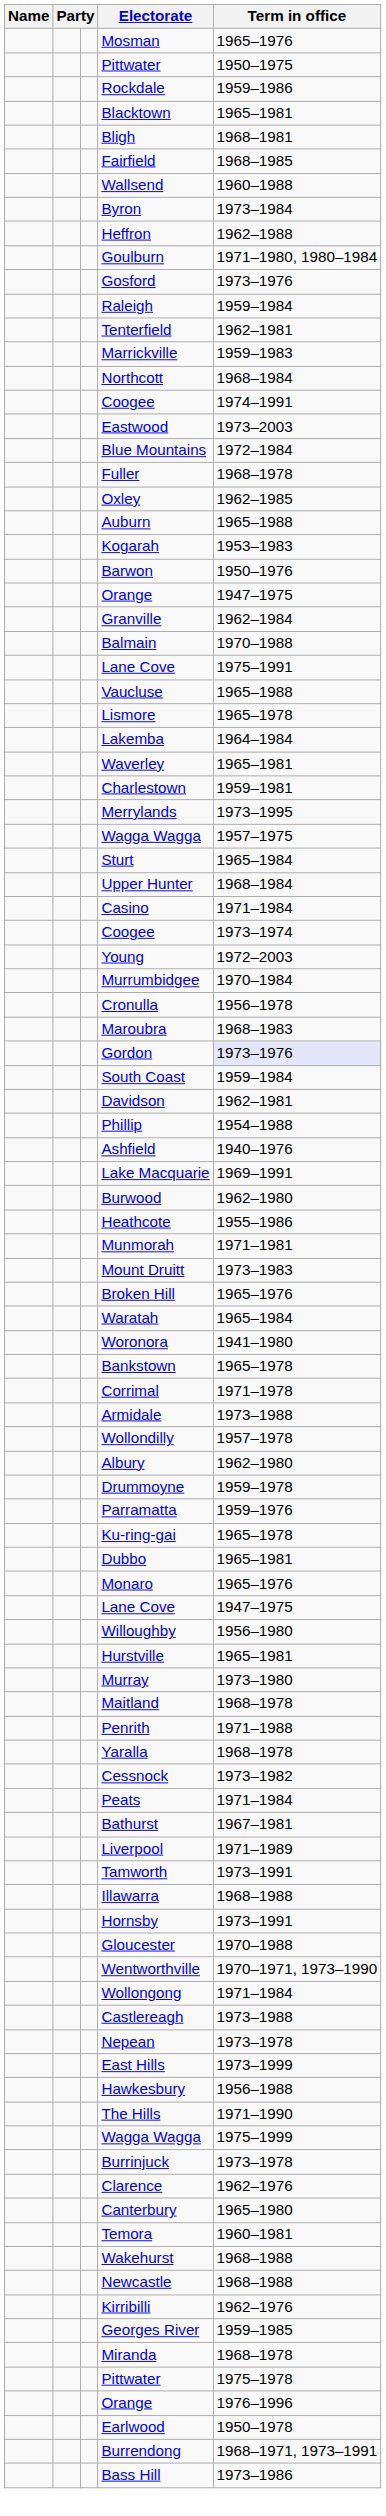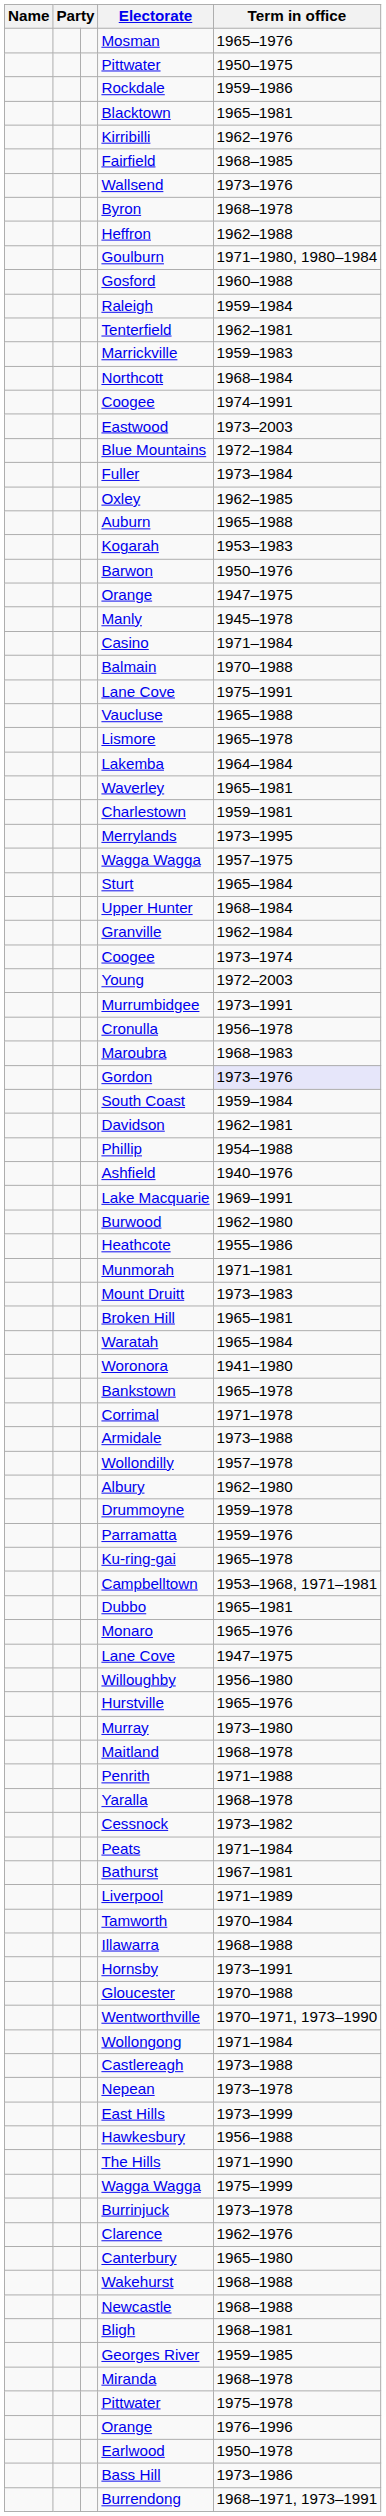 <table class="wikitable sortable">
 <tr>
 <th>Name</th>
 <th colspan=2>Party</th>
 <th><a href='#'>Electorate</a></th>
 <th>Term in office</th>
 </tr>
 <tr>
 <td></td>
 <td> </td>
 <td></td>
 <td><a href='#'>Mosman</a></td>
 <td>1965–1976</td>
 </tr>
 <tr>
 <td></td>
 <td> </td>
 <td></td>
 <td><a href='#'>Pittwater</a></td>
 <td>1950–1975</td>
 </tr>
 <tr>
 <td></td>
 <td> </td>
 <td></td>
 <td><a href='#'>Rockdale</a></td>
 <td>1959–1986</td>
 </tr>
 <tr>
 <td></td>
 <td> </td>
 <td></td>
 <td><a href='#'>Blacktown</a></td>
 <td>1965–1981</td>
 </tr>
 <tr>
 <td></td>
 <td> </td>
 <td></td>
-<td><a href='#'>Bligh</a></td>
-<td>1968–1981</td>
+<td><a href='#'>Kirribilli</a></td>
+<td>1962–1976</td>
 </tr>
 <tr>
 <td></td>
 <td> </td>
 <td></td>
 <td><a href='#'>Fairfield</a></td>
 <td>1968–1985</td>
 </tr>
 <tr>
 <td></td>
 <td> </td>
 <td></td>
 <td><a href='#'>Wallsend</a></td>
-<td>1960–1988</td>
+<td>1973–1976</td>
 </tr>
 <tr>
 <td></td>
 <td> </td>
 <td></td>
 <td><a href='#'>Byron</a></td>
-<td>1973–1984</td>
+<td>1968–1978</td>
 </tr>
 <tr>
 <td></td>
 <td> </td>
 <td></td>
 <td><a href='#'>Heffron</a></td>
 <td>1962–1988</td>
 </tr>
 <tr>
 <td></td>
 <td> </td>
 <td></td>
 <td><a href='#'>Goulburn</a></td>
 <td>1971–1980, 1980–1984</td>
 </tr>
 <tr>
 <td></td>
 <td> </td>
 <td></td>
 <td><a href='#'>Gosford</a></td>
-<td>1973–1976</td>
+<td>1960–1988</td>
 </tr>
 <tr>
 <td></td>
 <td> </td>
 <td></td>
 <td><a href='#'>Raleigh</a></td>
 <td>1959–1984</td>
 </tr>
 <tr>
 <td></td>
 <td> </td>
 <td></td>
 <td><a href='#'>Tenterfield</a></td>
 <td>1962–1981</td>
 </tr>
 <tr>
 <td></td>
 <td> </td>
 <td></td>
 <td><a href='#'>Marrickville</a></td>
 <td>1959–1983</td>
 </tr>
 <tr>
 <td></td>
 <td> </td>
 <td></td>
 <td><a href='#'>Northcott</a></td>
 <td>1968–1984</td>
 </tr>
 <tr>
 <td></td>
 <td> </td>
 <td></td>
 <td><a href='#'>Coogee</a></td>
 <td>1974–1991</td>
 </tr>
 <tr>
 <td></td>
 <td> </td>
 <td></td>
 <td><a href='#'>Eastwood</a></td>
 <td>1973–2003</td>
 </tr>
 <tr>
 <td></td>
 <td> </td>
 <td></td>
 <td><a href='#'>Blue Mountains</a></td>
 <td>1972–1984</td>
 </tr>
 <tr>
 <td></td>
 <td> </td>
 <td></td>
 <td><a href='#'>Fuller</a></td>
-<td>1968–1978</td>
+<td>1973–1984</td>
 </tr>
 <tr>
 <td></td>
 <td> </td>
 <td></td>
 <td><a href='#'>Oxley</a></td>
 <td>1962–1985</td>
 </tr>
 <tr>
 <td></td>
 <td> </td>
 <td></td>
 <td><a href='#'>Auburn</a></td>
 <td>1965–1988</td>
 </tr>
 <tr>
 <td></td>
 <td> </td>
 <td></td>
 <td><a href='#'>Kogarah</a></td>
 <td>1953–1983</td>
 </tr>
 <tr>
 <td></td>
 <td> </td>
 <td></td>
 <td><a href='#'>Barwon</a></td>
 <td>1950–1976</td>
 </tr>
 <tr>
 <td></td>
 <td> </td>
 <td></td>
 <td><a href='#'>Orange</a></td>
 <td>1947–1975</td>
 </tr>
 <tr>
 <td></td>
 <td> </td>
 <td></td>
-<td><a href='#'>Granville</a></td>
-<td>1962–1984</td>
+<td><a href='#'>Manly</a></td>
+<td>1945–1978</td>
+</tr>
+<tr>
+<td></td>
+<td> </td>
+<td></td>
+<td><a href='#'>Casino</a></td>
+<td>1971–1984</td>
 </tr>
 <tr>
 <td></td>
 <td> </td>
 <td></td>
 <td><a href='#'>Balmain</a></td>
 <td>1970–1988</td>
 </tr>
 <tr>
 <td></td>
 <td> </td>
 <td></td>
 <td><a href='#'>Lane Cove</a></td>
 <td>1975–1991</td>
 </tr>
 <tr>
 <td></td>
 <td> </td>
 <td></td>
 <td><a href='#'>Vaucluse</a></td>
 <td>1965–1988</td>
 </tr>
 <tr>
 <td></td>
 <td> </td>
 <td></td>
 <td><a href='#'>Lismore</a></td>
 <td>1965–1978</td>
 </tr>
 <tr>
 <td></td>
 <td> </td>
 <td></td>
 <td><a href='#'>Lakemba</a></td>
 <td>1964–1984</td>
 </tr>
 <tr>
 <td></td>
 <td> </td>
 <td></td>
 <td><a href='#'>Waverley</a></td>
 <td>1965–1981</td>
 </tr>
 <tr>
 <td></td>
 <td> </td>
 <td></td>
 <td><a href='#'>Charlestown</a></td>
 <td>1959–1981</td>
 </tr>
 <tr>
 <td></td>
 <td> </td>
 <td></td>
 <td><a href='#'>Merrylands</a></td>
 <td>1973–1995</td>
 </tr>
 <tr>
 <td></td>
 <td> </td>
 <td></td>
 <td><a href='#'>Wagga Wagga</a></td>
 <td>1957–1975</td>
 </tr>
 <tr>
 <td></td>
 <td> </td>
 <td></td>
 <td><a href='#'>Sturt</a></td>
 <td>1965–1984</td>
 </tr>
 <tr>
 <td></td>
 <td> </td>
 <td></td>
 <td><a href='#'>Upper Hunter</a></td>
 <td>1968–1984</td>
 </tr>
 <tr>
 <td></td>
 <td> </td>
 <td></td>
-<td><a href='#'>Casino</a></td>
-<td>1971–1984</td>
+<td><a href='#'>Granville</a></td>
+<td>1962–1984</td>
 </tr>
 <tr>
 <td></td>
 <td> </td>
 <td></td>
 <td><a href='#'>Coogee</a></td>
 <td>1973–1974</td>
 </tr>
 <tr>
 <td></td>
 <td> </td>
 <td></td>
 <td><a href='#'>Young</a></td>
 <td>1972–2003</td>
 </tr>
 <tr>
 <td></td>
 <td> </td>
 <td></td>
 <td><a href='#'>Murrumbidgee</a></td>
-<td>1970–1984</td>
+<td>1973–1991</td>
 </tr>
 <tr>
 <td></td>
 <td> </td>
 <td></td>
 <td><a href='#'>Cronulla</a></td>
 <td>1956–1978</td>
 </tr>
 <tr>
 <td></td>
 <td> </td>
 <td></td>
 <td><a href='#'>Maroubra</a></td>
 <td>1968–1983</td>
 </tr>
 <tr>
 <td></td>
 <td> </td>
 <td></td>
 <td><a href='#'>Gordon</a></td>
 <td style="background: lavender;">1973–1976</td>
 </tr>
 <tr>
 <td></td>
 <td> </td>
 <td></td>
 <td><a href='#'>South Coast</a></td>
 <td>1959–1984</td>
 </tr>
 <tr>
 <td></td>
 <td> </td>
 <td></td>
 <td><a href='#'>Davidson</a></td>
 <td>1962–1981</td>
 </tr>
 <tr>
 <td></td>
 <td> </td>
 <td></td>
 <td><a href='#'>Phillip</a></td>
 <td>1954–1988</td>
 </tr>
 <tr>
 <td></td>
 <td> </td>
 <td></td>
 <td><a href='#'>Ashfield</a></td>
 <td>1940–1976</td>
 </tr>
 <tr>
 <td></td>
 <td> </td>
 <td></td>
 <td><a href='#'>Lake Macquarie</a></td>
 <td>1969–1991</td>
 </tr>
 <tr>
 <td></td>
 <td> </td>
 <td></td>
 <td><a href='#'>Burwood</a></td>
 <td>1962–1980</td>
 </tr>
 <tr>
 <td></td>
 <td> </td>
 <td></td>
 <td><a href='#'>Heathcote</a></td>
 <td>1955–1986</td>
 </tr>
 <tr>
 <td></td>
 <td> </td>
 <td></td>
 <td><a href='#'>Munmorah</a></td>
 <td>1971–1981</td>
 </tr>
 <tr>
 <td></td>
 <td> </td>
 <td></td>
 <td><a href='#'>Mount Druitt</a></td>
 <td>1973–1983</td>
 </tr>
 <tr>
 <td></td>
 <td> </td>
 <td></td>
 <td><a href='#'>Broken Hill</a></td>
-<td>1965–1976</td>
+<td>1965–1981</td>
 </tr>
 <tr>
 <td></td>
 <td> </td>
 <td></td>
 <td><a href='#'>Waratah</a></td>
 <td>1965–1984</td>
 </tr>
 <tr>
 <td></td>
 <td> </td>
 <td></td>
 <td><a href='#'>Woronora</a></td>
 <td>1941–1980</td>
 </tr>
 <tr>
 <td></td>
 <td> </td>
 <td></td>
 <td><a href='#'>Bankstown</a></td>
 <td>1965–1978</td>
 </tr>
 <tr>
 <td></td>
 <td> </td>
 <td></td>
 <td><a href='#'>Corrimal</a></td>
 <td>1971–1978</td>
 </tr>
 <tr>
 <td></td>
 <td> </td>
 <td></td>
 <td><a href='#'>Armidale</a></td>
 <td>1973–1988</td>
 </tr>
 <tr>
 <td></td>
 <td> </td>
 <td></td>
 <td><a href='#'>Wollondilly</a></td>
 <td>1957–1978</td>
 </tr>
 <tr>
 <td></td>
 <td> </td>
 <td></td>
 <td><a href='#'>Albury</a></td>
 <td>1962–1980</td>
 </tr>
 <tr>
 <td></td>
 <td> </td>
 <td></td>
 <td><a href='#'>Drummoyne</a></td>
 <td>1959–1978</td>
 </tr>
 <tr>
 <td></td>
 <td> </td>
 <td></td>
 <td><a href='#'>Parramatta</a></td>
 <td>1959–1976</td>
 </tr>
 <tr>
 <td></td>
 <td> </td>
 <td></td>
 <td><a href='#'>Ku-ring-gai</a></td>
 <td>1965–1978</td>
 </tr>
 <tr>
 <td></td>
 <td> </td>
 <td></td>
+<td><a href='#'>Campbelltown</a></td>
+<td>1953–1968, 1971–1981</td>
+</tr>
+<tr>
+<td></td>
+<td> </td>
+<td></td>
 <td><a href='#'>Dubbo</a></td>
 <td>1965–1981</td>
 </tr>
 <tr>
 <td></td>
 <td> </td>
 <td></td>
 <td><a href='#'>Monaro</a></td>
 <td>1965–1976</td>
 </tr>
 <tr>
 <td></td>
 <td> </td>
 <td></td>
 <td><a href='#'>Lane Cove</a></td>
 <td>1947–1975</td>
 </tr>
 <tr>
 <td></td>
 <td> </td>
 <td></td>
 <td><a href='#'>Willoughby</a></td>
 <td>1956–1980</td>
 </tr>
 <tr>
 <td></td>
 <td> </td>
 <td></td>
 <td><a href='#'>Hurstville</a></td>
-<td>1965–1981</td>
+<td>1965–1976</td>
 </tr>
 <tr>
 <td></td>
 <td> </td>
 <td></td>
 <td><a href='#'>Murray</a></td>
 <td>1973–1980</td>
 </tr>
 <tr>
 <td></td>
 <td> </td>
 <td></td>
 <td><a href='#'>Maitland</a></td>
 <td>1968–1978</td>
 </tr>
 <tr>
 <td></td>
 <td> </td>
 <td></td>
 <td><a href='#'>Penrith</a></td>
 <td>1971–1988</td>
 </tr>
 <tr>
 <td></td>
 <td> </td>
 <td></td>
 <td><a href='#'>Yaralla</a></td>
 <td>1968–1978</td>
 </tr>
 <tr>
 <td></td>
 <td> </td>
 <td></td>
 <td><a href='#'>Cessnock</a></td>
 <td>1973–1982</td>
 </tr>
 <tr>
 <td></td>
 <td> </td>
 <td></td>
 <td><a href='#'>Peats</a></td>
 <td>1971–1984</td>
 </tr>
 <tr>
 <td></td>
 <td> </td>
 <td></td>
 <td><a href='#'>Bathurst</a></td>
 <td>1967–1981</td>
 </tr>
 <tr>
 <td></td>
 <td> </td>
 <td></td>
 <td><a href='#'>Liverpool</a></td>
 <td>1971–1989</td>
 </tr>
 <tr>
 <td></td>
 <td> </td>
 <td></td>
 <td><a href='#'>Tamworth</a></td>
-<td>1973–1991</td>
+<td>1970–1984</td>
 </tr>
 <tr>
 <td></td>
 <td> </td>
 <td></td>
 <td><a href='#'>Illawarra</a></td>
 <td>1968–1988</td>
 </tr>
 <tr>
 <td></td>
 <td> </td>
 <td></td>
 <td><a href='#'>Hornsby</a></td>
 <td>1973–1991</td>
 </tr>
 <tr>
 <td></td>
 <td> </td>
 <td></td>
 <td><a href='#'>Gloucester</a></td>
 <td>1970–1988</td>
 </tr>
 <tr>
 <td></td>
 <td> </td>
 <td></td>
 <td><a href='#'>Wentworthville</a></td>
 <td>1970–1971, 1973–1990</td>
 </tr>
 <tr>
 <td></td>
 <td> </td>
 <td></td>
 <td><a href='#'>Wollongong</a></td>
 <td>1971–1984</td>
 </tr>
 <tr>
 <td></td>
 <td> </td>
 <td></td>
 <td><a href='#'>Castlereagh</a></td>
 <td>1973–1988</td>
 </tr>
 <tr>
 <td></td>
 <td> </td>
 <td></td>
 <td><a href='#'>Nepean</a></td>
 <td>1973–1978</td>
 </tr>
 <tr>
 <td></td>
 <td> </td>
 <td></td>
 <td><a href='#'>East Hills</a></td>
 <td>1973–1999</td>
 </tr>
 <tr>
 <td></td>
 <td> </td>
 <td></td>
 <td><a href='#'>Hawkesbury</a></td>
 <td>1956–1988</td>
 </tr>
 <tr>
 <td></td>
 <td> </td>
 <td></td>
 <td><a href='#'>The Hills</a></td>
 <td>1971–1990</td>
 </tr>
 <tr>
 <td></td>
 <td> </td>
 <td></td>
 <td><a href='#'>Wagga Wagga</a></td>
 <td>1975–1999</td>
 </tr>
 <tr>
 <td></td>
 <td> </td>
 <td></td>
 <td><a href='#'>Burrinjuck</a></td>
 <td>1973–1978</td>
 </tr>
 <tr>
 <td></td>
 <td> </td>
 <td></td>
 <td><a href='#'>Clarence</a></td>
 <td>1962–1976</td>
 </tr>
 <tr>
 <td></td>
 <td> </td>
 <td></td>
 <td><a href='#'>Canterbury</a></td>
 <td>1965–1980</td>
 </tr>
 <tr>
 <td></td>
 <td> </td>
 <td></td>
-<td><a href='#'>Temora</a></td>
-<td>1960–1981</td>
-</tr>
-<tr>
-<td></td>
-<td> </td>
-<td></td>
 <td><a href='#'>Wakehurst</a></td>
 <td>1968–1988</td>
 </tr>
 <tr>
 <td></td>
 <td> </td>
 <td></td>
 <td><a href='#'>Newcastle</a></td>
 <td>1968–1988</td>
 </tr>
 <tr>
 <td></td>
 <td> </td>
 <td></td>
-<td><a href='#'>Kirribilli</a></td>
-<td>1962–1976</td>
+<td><a href='#'>Bligh</a></td>
+<td>1968–1981</td>
 </tr>
 <tr>
 <td></td>
 <td> </td>
 <td></td>
 <td><a href='#'>Georges River</a></td>
 <td>1959–1985</td>
 </tr>
 <tr>
 <td></td>
 <td> </td>
 <td></td>
 <td><a href='#'>Miranda</a></td>
 <td>1968–1978</td>
 </tr>
 <tr>
 <td></td>
 <td> </td>
 <td></td>
 <td><a href='#'>Pittwater</a></td>
 <td>1975–1978</td>
 </tr>
 <tr>
 <td></td>
 <td> </td>
 <td></td>
 <td><a href='#'>Orange</a></td>
 <td>1976–1996</td>
 </tr>
 <tr>
 <td></td>
 <td> </td>
 <td></td>
 <td><a href='#'>Earlwood</a></td>
 <td>1950–1978</td>
 </tr>
 <tr>
 <td></td>
 <td> </td>
 <td></td>
-<td><a href='#'>Burrendong</a></td>
-<td>1968–1971, 1973–1991</td>
+<td><a href='#'>Bass Hill</a></td>
+<td>1973–1986</td>
 </tr>
 <tr>
 <td></td>
 <td> </td>
 <td></td>
-<td><a href='#'>Bass Hill</a></td>
-<td>1973–1986</td>
+<td><a href='#'>Burrendong</a></td>
+<td>1968–1971, 1973–1991</td>
 </tr>
 </table>
